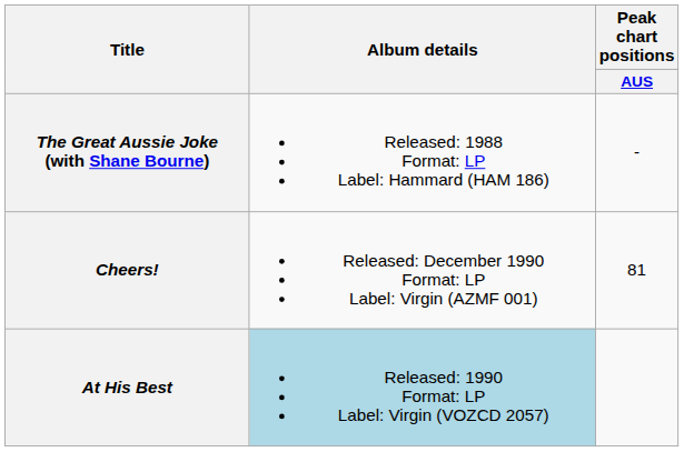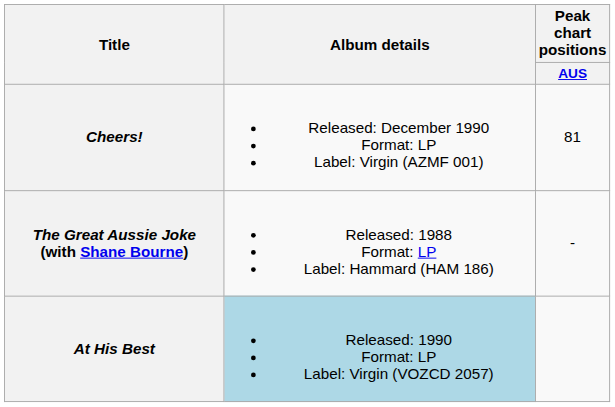 <table class="wikitable plainrowheaders" style="text-align:center;">
 <tr>
 <th scope="col" rowspan="2" style="width:14em;">Title</th>
 <th scope="col" rowspan="2" style="width:20em;">Album details</th>
 <th scope="col" colspan="1">Peak chart positions</th>
 </tr>
 <tr>
 <th scope="col" style="width:3em;font-size:90%;"><a href='#'>AUS</a><br></th>
 </tr>
 <tr>
+<th scope="row"><em>Cheers!</em></th>
+<td><br><ul><li>Released: December 1990</li><li>Format: LP</li><li>Label: Virgin (AZMF 001)</li></ul></td>
+<td>81</td>
+</tr>
+<tr>
 <th scope="row"><em>The Great Aussie Joke</em> <br>(with <a href='#'>Shane Bourne</a>)</th>
 <td><br><ul><li>Released: 1988</li><li>Format: <a href='#'>LP</a></li><li>Label: Hammard (HAM 186)</li></ul></td>
 <td>-</td>
-</tr>
-<tr>
-<th scope="row"><em>Cheers!</em></th>
-<td><br><ul><li>Released: December 1990</li><li>Format: LP</li><li>Label: Virgin (AZMF 001)</li></ul></td>
-<td>81</td>
 </tr>
 <tr>
 <th scope="row"><em>At His Best</em></th>
 <td style="background: lightblue;"><br><ul><li>Released: 1990</li><li>Format: LP</li><li>Label: Virgin (VOZCD 2057)</li></ul></td>
 <td></td>
 </tr>
 </table>
